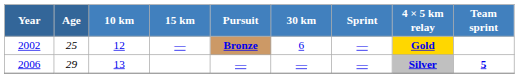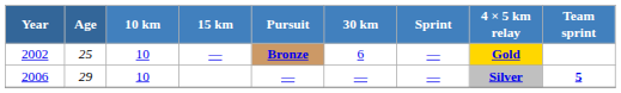 <table class="wikitable" style="font-size:95%; text-align:center; border:grey solid 1px; border-collapse:collapse; background:#ffffff;">
 <tr>
 <th style="background-color:#369; color:white; width:60px;"> Year </th>
 <th style="background-color:#369; color:white; width:40px;"> Age </th>
 <th style="background-color:#4180be; color:white; width:75px;"> 10 km </th>
 <th style="background-color:#4180be; color:white; width:75px;"> 15 km </th>
 <th style="background-color:#4180be; color:white; width:75px;"> Pursuit </th>
 <th style="background-color:#4180be; color:white; width:75px;"> 30 km </th>
 <th style="background-color:#4180be; color:white; width:75px;"> Sprint </th>
 <th style="background-color:#4180be; color:white; width:75px;"> 4 × 5 km <br> relay </th>
 <th style="background-color:#4180be; color:white; width:75px;"> Team <br> sprint </th>
 </tr>
 <tr>
 <td><a href='#'>2002</a></td>
 <td><em>25</em></td>
-<td><a href='#'>12</a></td>
+<td><a href='#'>10</a></td>
 <td><a href='#'>—</a></td>
 <td bgcolor="cc9966"><a href='#'><strong>Bronze</strong></a></td>
 <td><a href='#'>6</a></td>
 <td><a href='#'>—</a></td>
 <td style="background:gold;"><a href='#'><strong>Gold</strong></a></td>
 <td></td>
 </tr>
 <tr>
 <td><a href='#'>2006</a></td>
 <td><em>29</em></td>
-<td><a href='#'>13</a></td>
+<td><a href='#'>10</a></td>
 <td></td>
 <td><a href='#'>—</a></td>
 <td><a href='#'>—</a></td>
 <td><a href='#'>—</a></td>
 <td style="background:silver;"><a href='#'><strong>Silver</strong></a></td>
 <td><strong><a href='#'>5</a></strong></td>
 </tr>
 <tr>
 </tr>
 </table>
